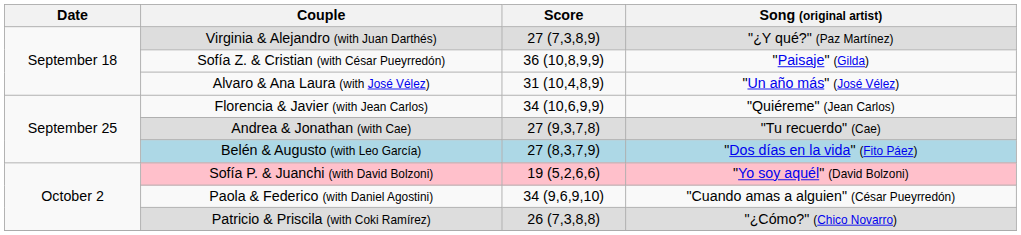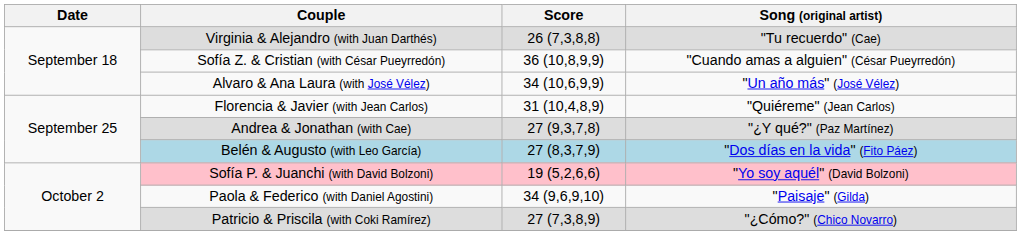 <table class="wikitable" style="text-align:center;width:90%;">
 <tr>
 <th>Date</th>
 <th>Couple</th>
 <th>Score</th>
 <th>Song <small>(original artist)</small></th>
 </tr>
 <tr>
 <td rowspan="3">September 18</td>
 <td style="background:#ddd;">Virginia & Alejandro <small>(with Juan Darthés)</small></td>
-<td style="background:#ddd;">27 (7,3,8,9)</td>
-<td style="background:#ddd;">"¿Y qué?" <small>(Paz Martínez)</small></td>
+<td style="background:#ddd;">26 (7,3,8,8)</td>
+<td style="background:#ddd;">"Tu recuerdo" <small>(Cae)</small></td>
 </tr>
 <tr>
 <td>Sofía Z. & Cristian <small>(with César Pueyrredón)</small></td>
 <td>36 (10,8,9,9)</td>
-<td>"<a href='#'>Paisaje</a>" <small>(<a href='#'>Gilda</a>)</small></td>
+<td>"Cuando amas a alguien" <small>(César Pueyrredón)</small></td>
 </tr>
 <tr>
 <td>Alvaro & Ana Laura <small>(with <a href='#'>José Vélez</a>)</small></td>
-<td>31 (10,4,8,9)</td>
+<td>34 (10,6,9,9)</td>
 <td>"<a href='#'>Un año más</a>" <small>(<a href='#'>José Vélez</a>)</small></td>
 </tr>
 <tr>
 <td rowspan="3">September 25</td>
 <td>Florencia & Javier <small>(with Jean Carlos)</small></td>
-<td>34 (10,6,9,9)</td>
+<td>31 (10,4,8,9)</td>
 <td>"Quiéreme" <small>(Jean Carlos)</small></td>
 </tr>
 <tr>
 <td style="background:#ddd;">Andrea & Jonathan <small>(with Cae)</small></td>
 <td style="background:#ddd;">27 (9,3,7,8)</td>
-<td style="background:#ddd;">"Tu recuerdo" <small>(Cae)</small></td>
+<td style="background:#ddd;">"¿Y qué?" <small>(Paz Martínez)</small></td>
 </tr>
 <tr>
 <td style="background:lightblue;">Belén & Augusto <small>(with Leo García)</small></td>
 <td style="background:lightblue;">27 (8,3,7,9)</td>
 <td style="background:lightblue;">"<a href='#'>Dos días en la vida</a>" <small>(<a href='#'>Fito Páez</a>)</small></td>
 </tr>
 <tr>
 <td rowspan="3">October 2</td>
 <td style="background:pink;">Sofía P. & Juanchi <small>(with David Bolzoni)</small></td>
 <td style="background:pink;">19 (5,2,6,6)</td>
 <td style="background:pink;">"<a href='#'>Yo soy aquél</a>" <small>(David Bolzoni)</small></td>
 </tr>
 <tr>
 <td>Paola & Federico <small>(with Daniel Agostini)</small></td>
 <td>34 (9,6,9,10)</td>
-<td>"Cuando amas a alguien" <small>(César Pueyrredón)</small></td>
+<td>"<a href='#'>Paisaje</a>" <small>(<a href='#'>Gilda</a>)</small></td>
 </tr>
 <tr>
 <td style="background:#ddd;">Patricio & Priscila <small>(with Coki Ramírez)</small></td>
-<td style="background:#ddd;">26 (7,3,8,8)</td>
+<td style="background:#ddd;">27 (7,3,8,9)</td>
 <td style="background:#ddd;">"¿Cómo?" <small>(<a href='#'>Chico Novarro</a>)</small></td>
 </tr>
 <tr>
 </tr>
 </table>
